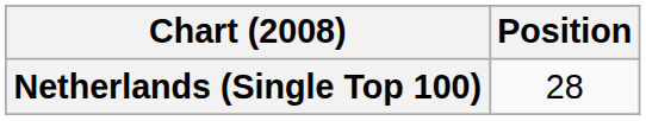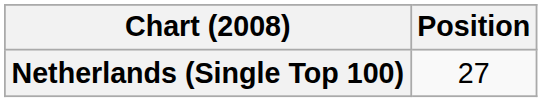 <table class="wikitable plainrowheaders" style="text-align:center">
 <tr>
 <th scope="col">Chart (2008)</th>
 <th scope="col">Position</th>
 </tr>
 <tr>
 <th scope="row">Netherlands (Single Top 100)</th>
-<td>28</td>
+<td>27</td>
 </tr>
 </table>
